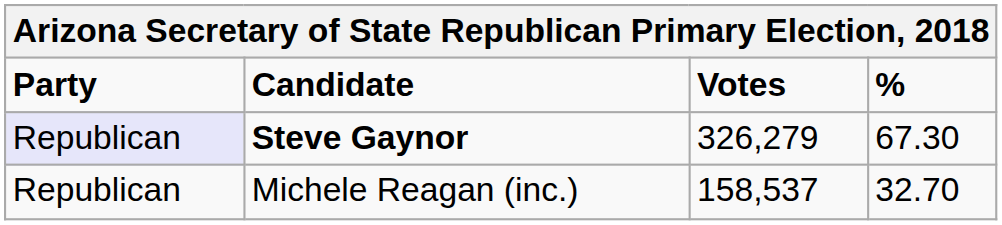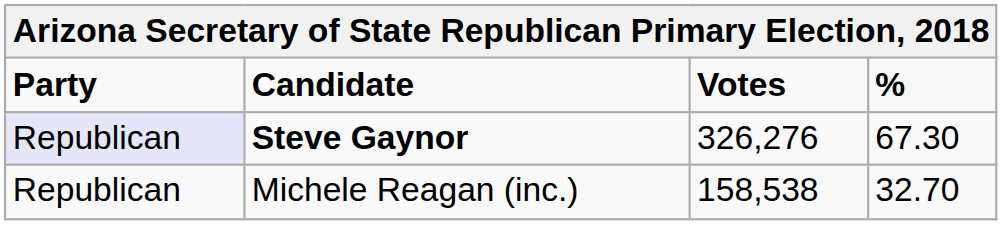 <table class="wikitable">
 <tr>
 <th colspan="4">Arizona Secretary of State Republican Primary Election, 2018</th>
 </tr>
 <tr>
 <td><strong>Party</strong></td>
 <td><strong>Candidate</strong></td>
 <td><strong>Votes</strong></td>
 <td><strong>%</strong></td>
 </tr>
 <tr>
 <td style="background: lavender;">Republican</td>
 <td><strong>Steve Gaynor</strong></td>
-<td>326,279</td>
+<td>326,276</td>
 <td>67.30</td>
 </tr>
 <tr>
 <td>Republican</td>
 <td>Michele Reagan (inc.)</td>
-<td>158,537</td>
+<td>158,538</td>
 <td>32.70</td>
 </tr>
 </table>
